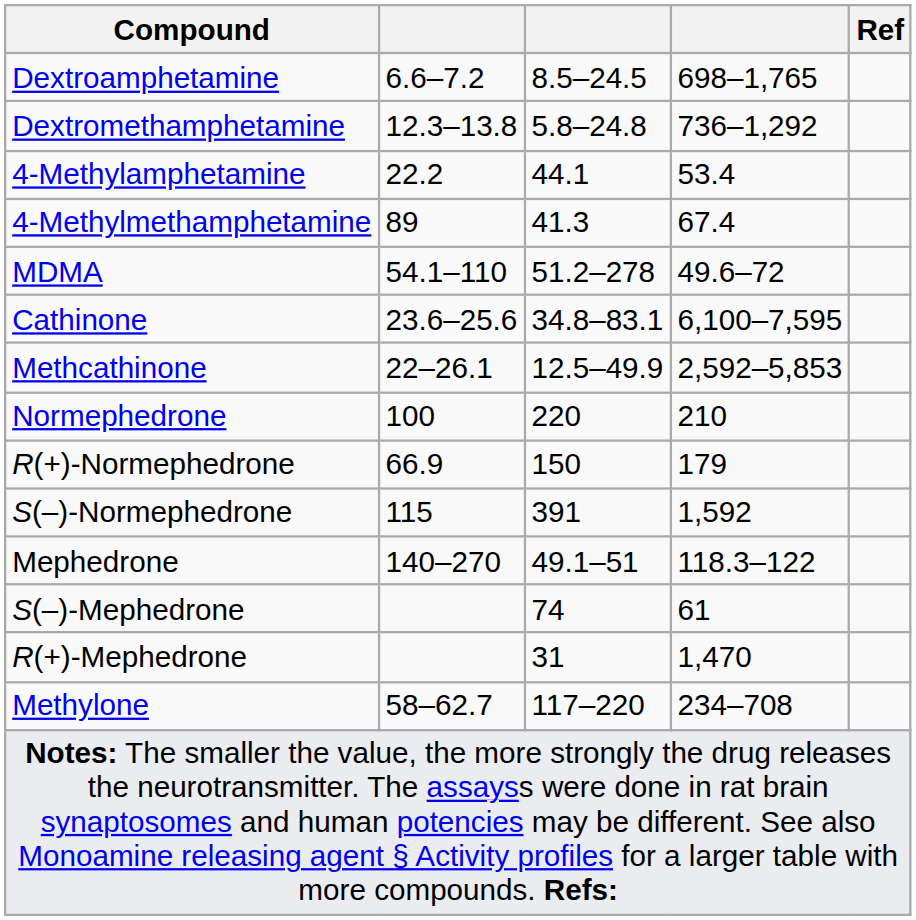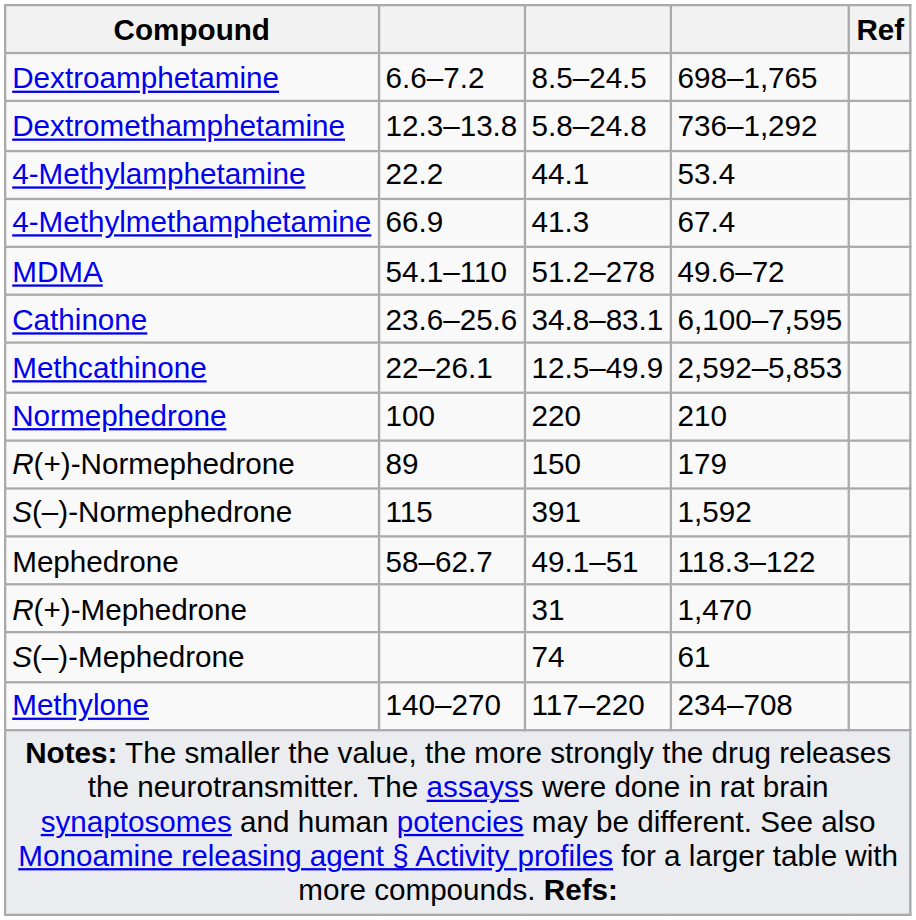 <table class="wikitable floatright" style="font-size:small;">
 <tr>
 <th>Compound</th>
 <th data-sort-type="number"></th>
 <th data-sort-type="number"></th>
 <th data-sort-type="number"></th>
 <th>Ref</th>
 </tr>
 <tr>
 <td><a href='#'>Dextroamphetamine</a></td>
 <td>6.6–7.2</td>
 <td>8.5–24.5</td>
 <td>698–1,765</td>
 <td></td>
 </tr>
 <tr>
 <td><a href='#'>Dextromethamphetamine</a></td>
 <td>12.3–13.8</td>
 <td>5.8–24.8</td>
 <td>736–1,292</td>
 <td></td>
 </tr>
 <tr>
 <td><a href='#'>4-Methylamphetamine</a></td>
 <td>22.2</td>
 <td>44.1</td>
 <td>53.4</td>
 <td></td>
 </tr>
 <tr>
 <td><a href='#'>4-Methylmethamphetamine</a></td>
-<td>89</td>
+<td>66.9</td>
 <td>41.3</td>
 <td>67.4</td>
 <td></td>
 </tr>
 <tr>
 <td><a href='#'>MDMA</a></td>
 <td>54.1–110</td>
 <td>51.2–278</td>
 <td>49.6–72</td>
 <td></td>
 </tr>
 <tr>
 <td><a href='#'>Cathinone</a></td>
 <td>23.6–25.6</td>
 <td>34.8–83.1</td>
 <td>6,100–7,595</td>
 <td></td>
 </tr>
 <tr>
 <td><a href='#'>Methcathinone</a></td>
 <td>22–26.1</td>
 <td>12.5–49.9</td>
 <td>2,592–5,853</td>
 <td></td>
 </tr>
 <tr>
 <td><a href='#'>Normephedrone</a></td>
 <td>100</td>
 <td>220</td>
 <td>210</td>
 <td></td>
 </tr>
 <tr>
 <td><em>R</em>(+)-Normephedrone</td>
-<td>66.9</td>
+<td>89</td>
 <td>150</td>
 <td>179</td>
 <td></td>
 </tr>
 <tr>
 <td><em>S</em>(–)-Normephedrone</td>
 <td>115</td>
 <td>391</td>
 <td>1,592</td>
 <td></td>
 </tr>
 <tr>
 <td>Mephedrone</td>
-<td>140–270</td>
+<td>58–62.7</td>
 <td>49.1–51</td>
 <td>118.3–122</td>
+<td></td>
+</tr>
+<tr>
+<td><em>R</em>(+)-Mephedrone</td>
+<td></td>
+<td>31</td>
+<td>1,470</td>
 <td></td>
 </tr>
 <tr>
 <td><em>S</em>(–)-Mephedrone</td>
 <td></td>
 <td>74</td>
 <td>61</td>
 <td></td>
 </tr>
 <tr>
-<td><em>R</em>(+)-Mephedrone</td>
-<td></td>
-<td>31</td>
-<td>1,470</td>
-<td></td>
-</tr>
-<tr>
 <td><a href='#'>Methylone</a></td>
-<td>58–62.7</td>
+<td>140–270</td>
 <td>117–220</td>
 <td>234–708</td>
 <td></td>
 </tr>
 <tr>
 <td colspan="5" style="width: 1px; background-color:#eaecf0; text-align: center;"><strong>Notes:</strong> The smaller the value, the more strongly the drug releases the neurotransmitter. The <a href='#'>assays</a>s were done in rat brain <a href='#'>synaptosomes</a> and human <a href='#'>potencies</a> may be different. See also <a href='#'>Monoamine releasing agent § Activity profiles</a> for a larger table with more compounds. <strong>Refs:</strong> </td>
 </tr>
 </table>
